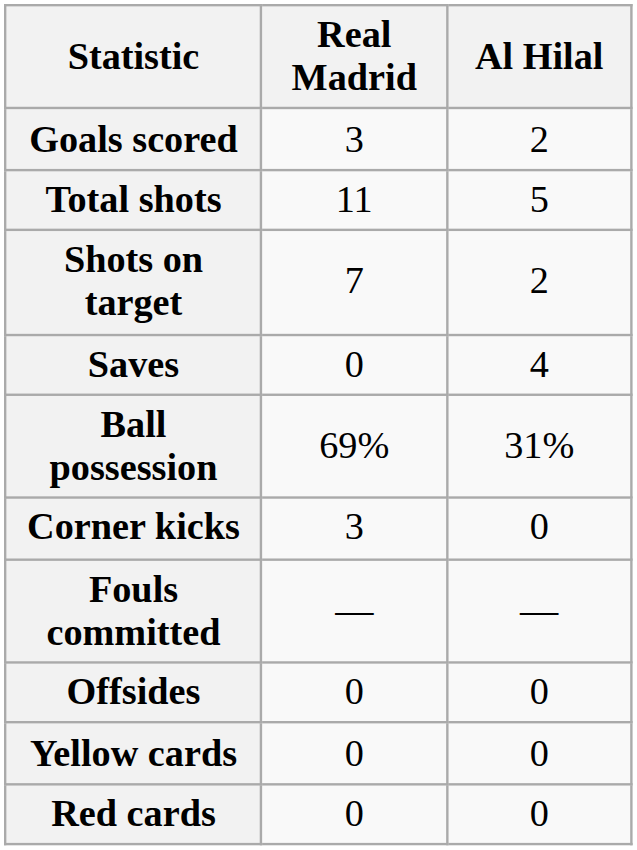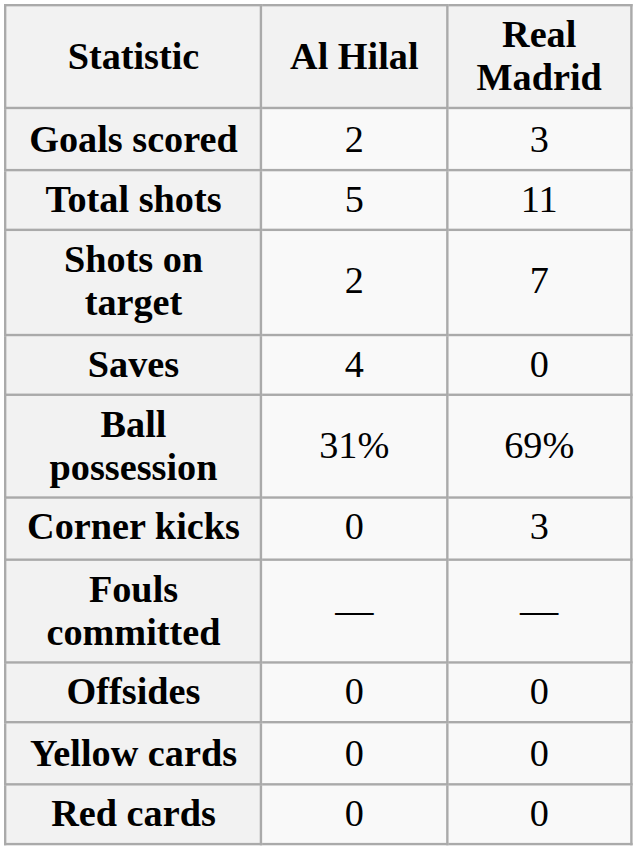 <table class="wikitable plainrowheaders" style="text-align:center">
 <tr>
 <th scope="col" style="width:100px">Statistic</th>
+<th scope="col" style="width:70px">Al Hilal</th>
 <th scope="col" style="width:70px">Real Madrid</th>
-<th scope="col" style="width:70px">Al Hilal</th>
 </tr>
 <tr>
 <th scope=row>Goals scored</th>
+<td>2</td>
 <td>3</td>
-<td>2</td>
 </tr>
 <tr>
 <th scope=row>Total shots</th>
+<td>5</td>
 <td>11</td>
-<td>5</td>
 </tr>
 <tr>
 <th scope=row>Shots on target</th>
+<td>2</td>
 <td>7</td>
-<td>2</td>
 </tr>
 <tr>
 <th scope=row>Saves</th>
+<td>4</td>
 <td>0</td>
-<td>4</td>
 </tr>
 <tr>
 <th scope=row>Ball possession</th>
+<td>31%</td>
 <td>69%</td>
-<td>31%</td>
 </tr>
 <tr>
 <th scope=row>Corner kicks</th>
+<td>0</td>
 <td>3</td>
-<td>0</td>
 </tr>
 <tr>
 <th scope=row>Fouls committed</th>
 <td>—</td>
 <td>—</td>
 </tr>
 <tr>
 <th scope=row>Offsides</th>
 <td>0</td>
 <td>0</td>
 </tr>
 <tr>
 <th scope=row>Yellow cards</th>
 <td>0</td>
 <td>0</td>
 </tr>
 <tr>
 <th scope=row>Red cards</th>
 <td>0</td>
 <td>0</td>
 </tr>
 </table>
